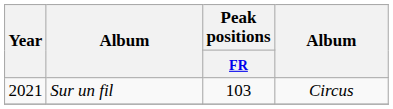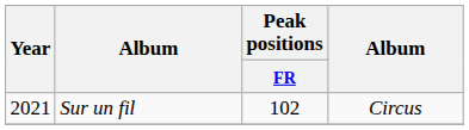 <table class="wikitable">
 <tr>
 <th align="center" rowspan="2" width="10">Year</th>
 <th align="center" rowspan="2" width="140">Album</th>
 <th align="center" colspan="1">Peak positions</th>
 <th align="center" rowspan="2" width="100">Album</th>
 </tr>
 <tr>
 <th width="20"><small><a href='#'>FR</a></small><br></th>
 </tr>
 <tr>
 <td align="center" rowspan="1">2021</td>
 <td><em>Sur un fil</em></td>
-<td align="center">103</td>
+<td align="center">102</td>
 <td align="center"><em>Circus</em></td>
 </tr>
 <tr>
 </tr>
 </table>
